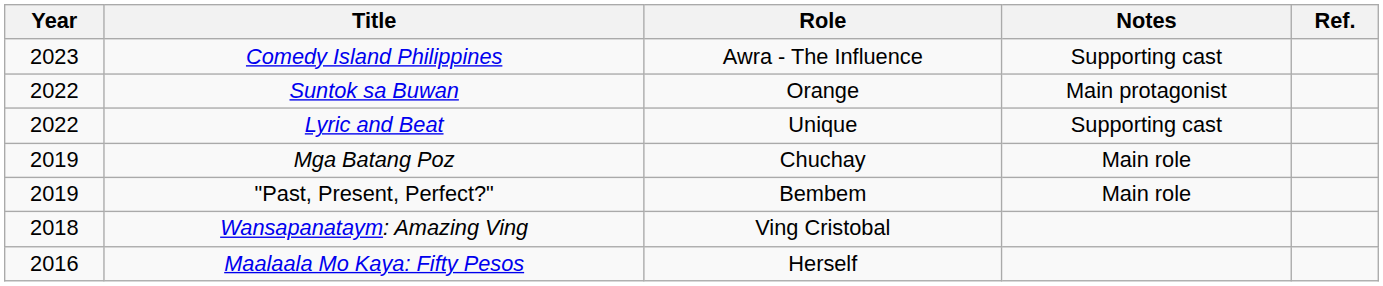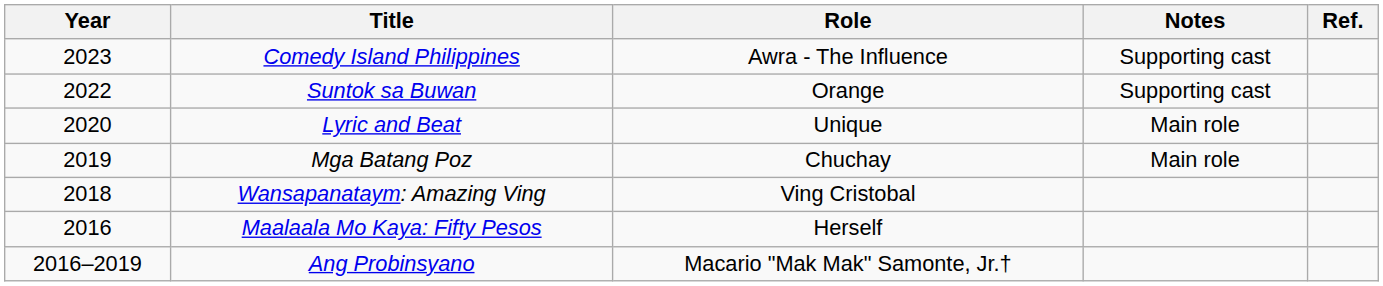 <table class="wikitable" style="text-align:center" width=80%>
 <tr>
 <th>Year</th>
 <th>Title</th>
 <th>Role</th>
 <th>Notes</th>
 <th>Ref.</th>
 </tr>
 <tr>
 <td>2023</td>
 <td><em><a href='#'>Comedy Island Philippines</a></em></td>
 <td>Awra - The Influence</td>
 <td>Supporting cast</td>
 <td></td>
 </tr>
 <tr>
 <td>2022</td>
 <td><em><a href='#'>Suntok sa Buwan</a></em></td>
 <td>Orange</td>
-<td>Main protagonist</td>
+<td>Supporting cast</td>
 <td></td>
 </tr>
 <tr>
-<td>2022</td>
+<td>2020</td>
 <td><em><a href='#'>Lyric and Beat</a></em></td>
 <td>Unique</td>
-<td>Supporting cast</td>
+<td>Main role</td>
 <td></td>
 </tr>
 <tr>
 <td>2019</td>
 <td><em>Mga Batang Poz</em></td>
 <td>Chuchay</td>
-<td>Main role</td>
-<td></td>
-</tr>
-<tr>
-<td>2019</td>
-<td>"Past, Present, Perfect?"</td>
-<td>Bembem</td>
 <td>Main role</td>
 <td></td>
 </tr>
 <tr>
 <td>2018</td>
 <td><em><a href='#'>Wansapanataym</a>: Amazing Ving</em></td>
 <td>Ving Cristobal</td>
 <td></td>
 <td></td>
 </tr>
 <tr>
 <td rowspan="1">2016</td>
 <td><em><a href='#'>Maalaala Mo Kaya: Fifty Pesos</a></em></td>
 <td>Herself</td>
 <td></td>
 <td></td>
 </tr>
+<tr>
+<td rowspan=1>2016–2019</td>
+<td><em><a href='#'>Ang Probinsyano</a></em></td>
+<td>Macario "Mak Mak" Samonte, Jr.†</td>
+<td></td>
+<td></td>
+</tr>
 </table>
